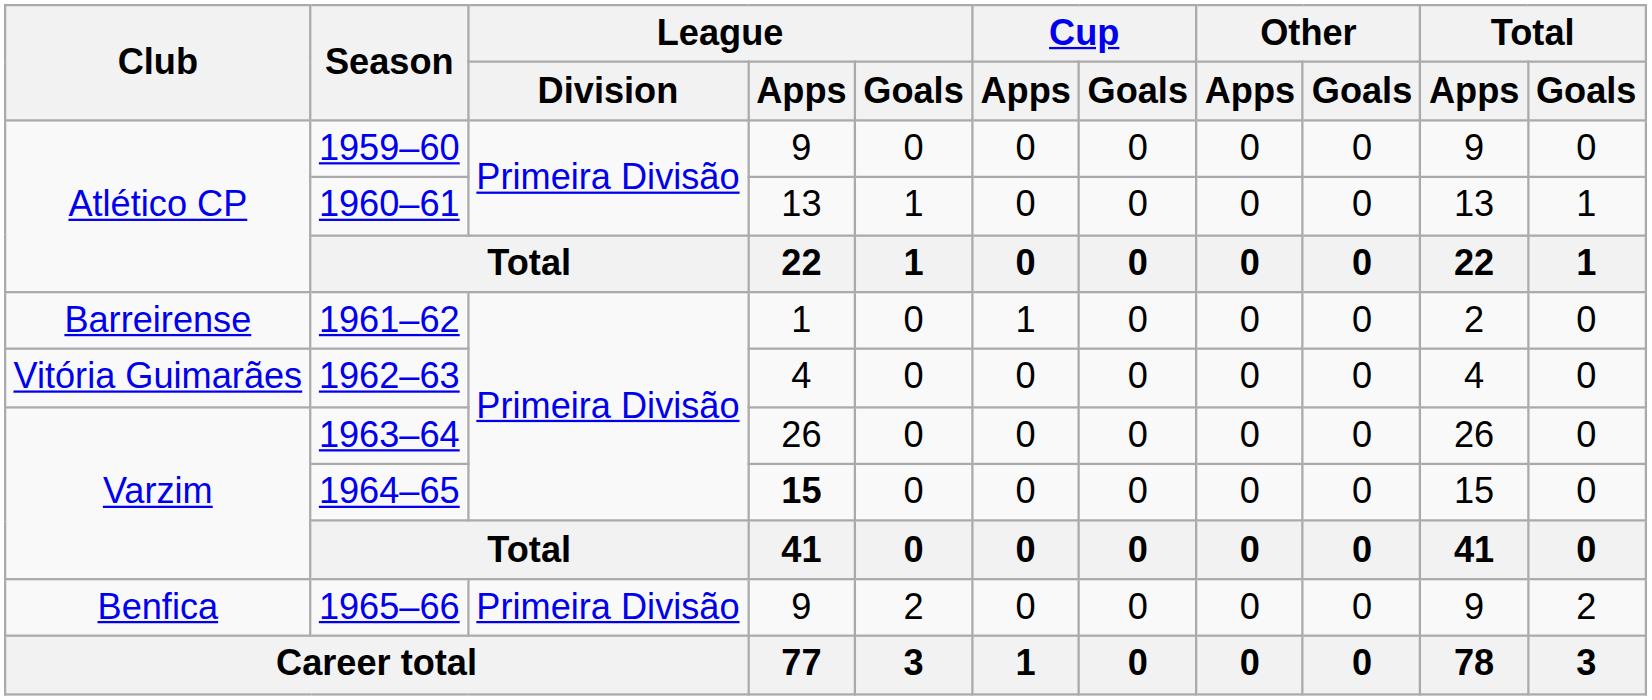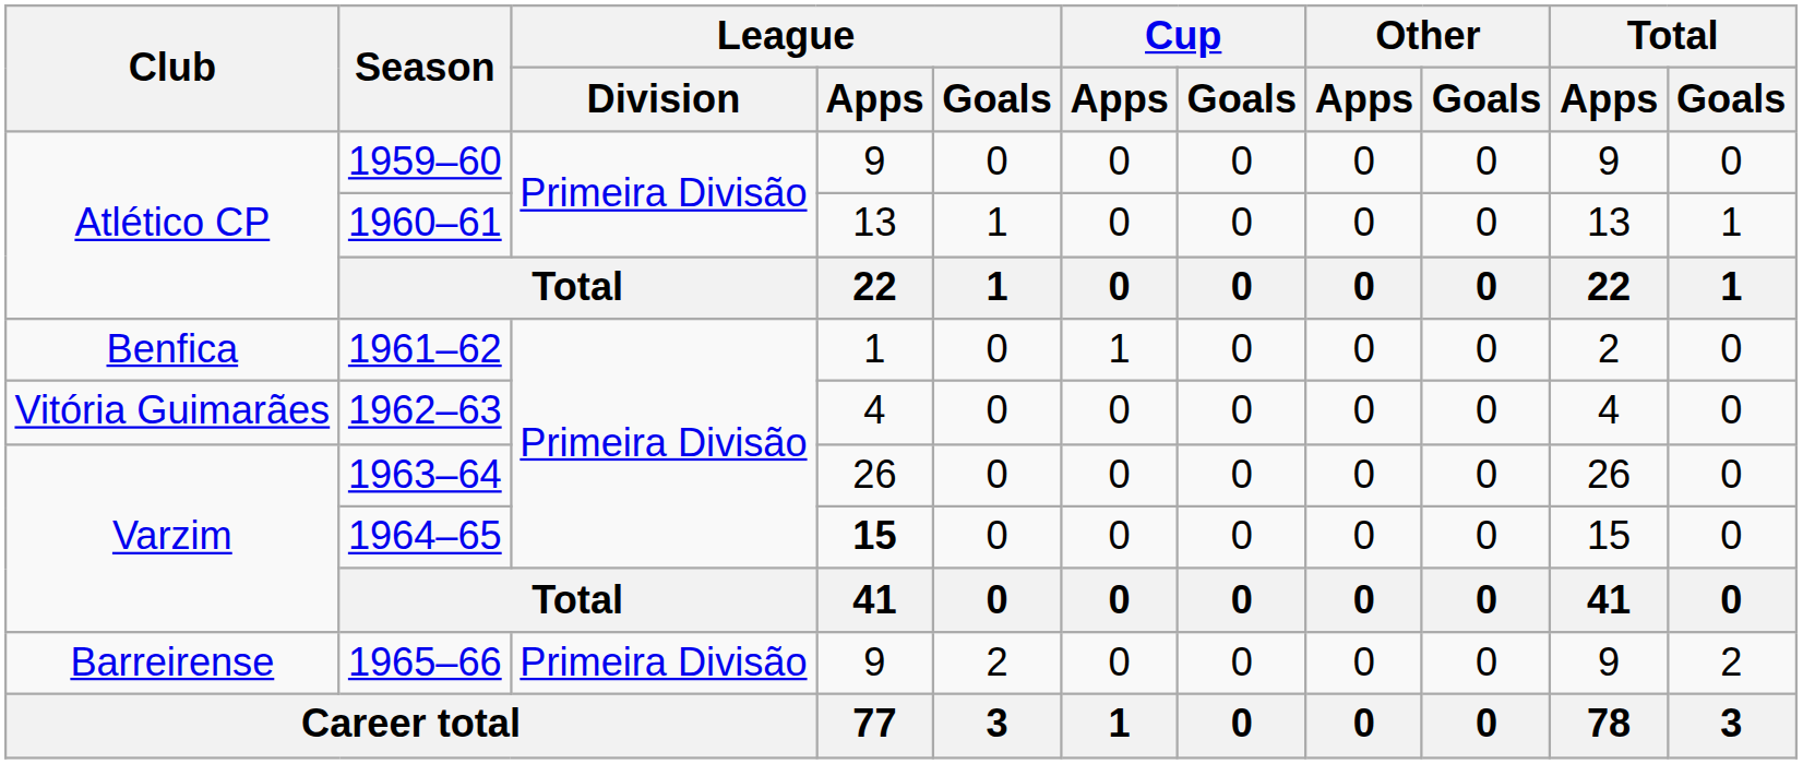 <table class="wikitable" style="text-align: center">
 <tr>
 <th rowspan="2">Club</th>
 <th rowspan="2">Season</th>
 <th colspan="3">League</th>
 <th colspan="2"><a href='#'>Cup</a></th>
 <th colspan="2">Other</th>
 <th colspan="2">Total</th>
 </tr>
 <tr>
 <th>Division</th>
 <th>Apps</th>
 <th>Goals</th>
 <th>Apps</th>
 <th>Goals</th>
 <th>Apps</th>
 <th>Goals</th>
 <th>Apps</th>
 <th>Goals</th>
 </tr>
 <tr>
 <td rowspan="3"><a href='#'>Atlético CP</a></td>
 <td><a href='#'>1959–60</a></td>
 <td rowspan="2"><a href='#'>Primeira Divisão</a></td>
 <td>9</td>
 <td>0</td>
 <td>0</td>
 <td>0</td>
 <td>0</td>
 <td>0</td>
 <td>9</td>
 <td>0</td>
 </tr>
 <tr>
 <td><a href='#'>1960–61</a></td>
 <td>13</td>
 <td>1</td>
 <td>0</td>
 <td>0</td>
 <td>0</td>
 <td>0</td>
 <td>13</td>
 <td>1</td>
 </tr>
 <tr>
 <th colspan="2"><strong>Total</strong></th>
 <th>22</th>
 <th>1</th>
 <th>0</th>
 <th>0</th>
 <th>0</th>
 <th>0</th>
 <th>22</th>
 <th>1</th>
 </tr>
 <tr>
-<td><a href='#'>Barreirense</a></td>
+<td><a href='#'>Benfica</a></td>
 <td><a href='#'>1961–62</a></td>
 <td rowspan="4"><a href='#'>Primeira Divisão</a></td>
 <td>1</td>
 <td>0</td>
 <td>1</td>
 <td>0</td>
 <td>0</td>
 <td>0</td>
 <td>2</td>
 <td>0</td>
 </tr>
 <tr>
 <td><a href='#'>Vitória Guimarães</a></td>
 <td><a href='#'>1962–63</a></td>
 <td>4</td>
 <td>0</td>
 <td>0</td>
 <td>0</td>
 <td>0</td>
 <td>0</td>
 <td>4</td>
 <td>0</td>
 </tr>
 <tr>
 <td rowspan="3"><a href='#'>Varzim</a></td>
 <td><a href='#'>1963–64</a></td>
 <td>26</td>
 <td>0</td>
 <td>0</td>
 <td>0</td>
 <td>0</td>
 <td>0</td>
 <td>26</td>
 <td>0</td>
 </tr>
 <tr>
 <td><a href='#'>1964–65</a></td>
 <td><strong>15</strong></td>
 <td>0</td>
 <td>0</td>
 <td>0</td>
 <td>0</td>
 <td>0</td>
 <td>15</td>
 <td>0</td>
 </tr>
 <tr>
 <th colspan="2"><strong>Total</strong></th>
 <th>41</th>
 <th>0</th>
 <th>0</th>
 <th>0</th>
 <th>0</th>
 <th>0</th>
 <th>41</th>
 <th>0</th>
 </tr>
 <tr>
-<td><a href='#'>Benfica</a></td>
+<td><a href='#'>Barreirense</a></td>
 <td><a href='#'>1965–66</a></td>
 <td><a href='#'>Primeira Divisão</a></td>
 <td>9</td>
 <td>2</td>
 <td>0</td>
 <td>0</td>
 <td>0</td>
 <td>0</td>
 <td>9</td>
 <td>2</td>
 </tr>
 <tr>
 <th colspan="3"><strong>Career total</strong></th>
 <th>77</th>
 <th>3</th>
 <th>1</th>
 <th>0</th>
 <th>0</th>
 <th>0</th>
 <th>78</th>
 <th>3</th>
 </tr>
 </table>
